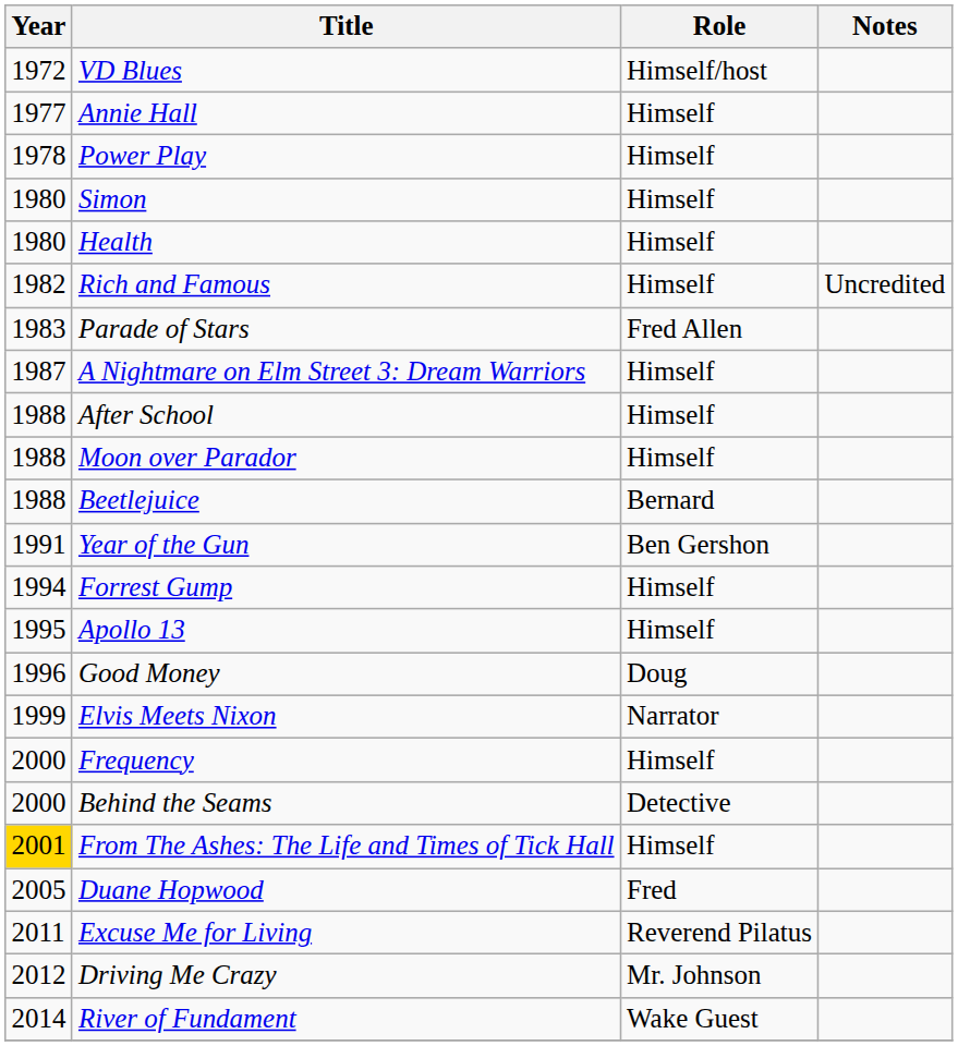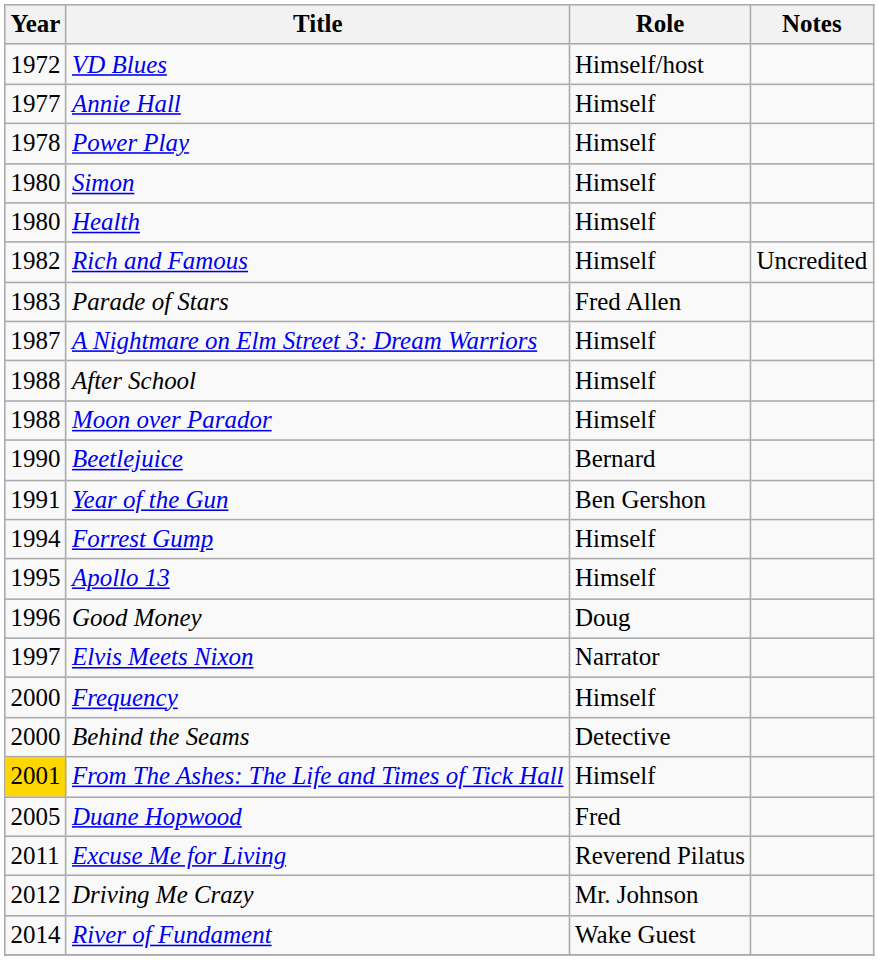 <table class="wikitable sortable">
 <tr>
 <th>Year</th>
 <th>Title</th>
 <th>Role</th>
 <th class="unsortable">Notes</th>
 </tr>
 <tr>
 <td>1972</td>
 <td><em><a href='#'>VD Blues</a></em></td>
 <td>Himself/host</td>
 <td></td>
 </tr>
 <tr>
 <td>1977</td>
 <td><em><a href='#'>Annie Hall</a></em></td>
 <td>Himself</td>
 <td></td>
 </tr>
 <tr>
 <td>1978</td>
 <td><a href='#'><em>Power Play</em></a></td>
 <td>Himself</td>
 <td></td>
 </tr>
 <tr>
 <td>1980</td>
 <td><em><a href='#'>Simon</a></em></td>
 <td>Himself</td>
 <td></td>
 </tr>
 <tr>
 <td>1980</td>
 <td><em><a href='#'>Health</a></em></td>
 <td>Himself</td>
 <td></td>
 </tr>
 <tr>
 <td>1982</td>
 <td><em><a href='#'>Rich and Famous</a></em></td>
 <td>Himself</td>
 <td>Uncredited</td>
 </tr>
 <tr>
 <td>1983</td>
 <td><em>Parade of Stars</em></td>
 <td>Fred Allen</td>
 <td></td>
 </tr>
 <tr>
 <td>1987</td>
 <td><em><a href='#'>A Nightmare on Elm Street 3: Dream Warriors</a></em></td>
 <td>Himself</td>
 <td></td>
 </tr>
 <tr>
 <td>1988</td>
 <td><em>After School</em></td>
 <td>Himself</td>
 <td></td>
 </tr>
 <tr>
 <td>1988</td>
 <td><em><a href='#'>Moon over Parador</a></em></td>
 <td>Himself</td>
 <td></td>
 </tr>
 <tr>
-<td>1988</td>
+<td>1990</td>
 <td><em><a href='#'>Beetlejuice</a></em></td>
 <td>Bernard</td>
 <td></td>
 </tr>
 <tr>
 <td>1991</td>
 <td><em><a href='#'>Year of the Gun</a></em></td>
 <td>Ben Gershon</td>
 <td></td>
 </tr>
 <tr>
 <td>1994</td>
 <td><em><a href='#'>Forrest Gump</a></em></td>
 <td>Himself</td>
 <td></td>
 </tr>
 <tr>
 <td>1995</td>
 <td><em><a href='#'>Apollo 13</a></em></td>
 <td>Himself</td>
 <td></td>
 </tr>
 <tr>
 <td>1996</td>
 <td><em>Good Money</em></td>
 <td>Doug</td>
 <td></td>
 </tr>
 <tr>
-<td>1999</td>
+<td>1997</td>
 <td><em><a href='#'>Elvis Meets Nixon</a></em></td>
 <td>Narrator</td>
 <td></td>
 </tr>
 <tr>
 <td>2000</td>
 <td><em><a href='#'>Frequency</a></em></td>
 <td>Himself</td>
 <td></td>
 </tr>
 <tr>
 <td>2000</td>
 <td><em>Behind the Seams</em></td>
 <td>Detective</td>
 <td></td>
 </tr>
 <tr>
 <td style="background: gold;">2001</td>
 <td><em> <a href='#'>From The Ashes: The Life and Times of Tick Hall</a></em></td>
 <td>Himself</td>
 <td></td>
 </tr>
 <tr>
 <td>2005</td>
 <td><em><a href='#'>Duane Hopwood</a></em></td>
 <td>Fred</td>
 <td></td>
 </tr>
 <tr>
 <td>2011</td>
 <td><em><a href='#'>Excuse Me for Living</a></em></td>
 <td>Reverend Pilatus</td>
 <td></td>
 </tr>
 <tr>
 <td>2012</td>
 <td><em>Driving Me Crazy</em></td>
 <td>Mr. Johnson</td>
 <td></td>
 </tr>
 <tr>
 <td>2014</td>
 <td><em><a href='#'>River of Fundament</a></em></td>
 <td>Wake Guest</td>
 <td></td>
 </tr>
 <tr>
 </tr>
 </table>
